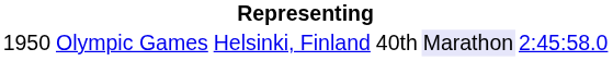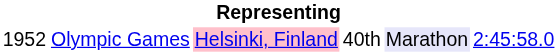 <table>
 <tr>
 <th colspan="6">Representing </th>
 </tr>
 <tr>
-<td>1950</td>
+<td>1952</td>
 <td><a href='#'>Olympic Games</a></td>
-<td><a href='#'>Helsinki, Finland</a></td>
+<td style="background: pink;"><a href='#'>Helsinki, Finland</a></td>
 <td>40th</td>
 <td style="background: lavender;">Marathon</td>
 <td><a href='#'>2:45:58.0</a></td>
 </tr>
 </table>
